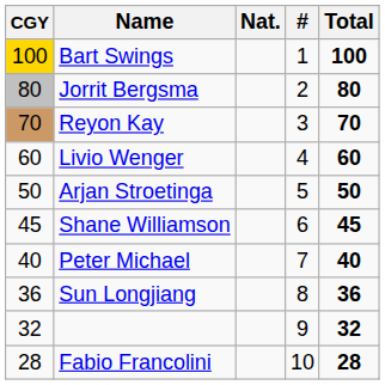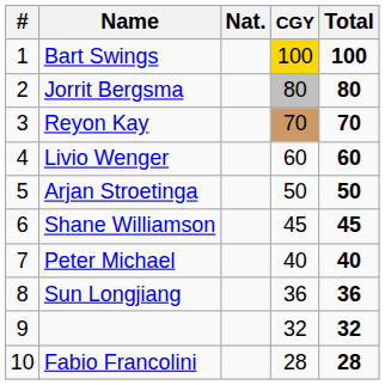 <table class="wikitable" style="text-align:center;">
 <tr>
-<th><small>CGY</small></th>
+<th>#</th>
 <th>Name</th>
 <th>Nat.</th>
-<th>#</th>
+<th><small>CGY</small></th>
 <th>Total</th>
 </tr>
 <tr>
-<td bgcolor=gold>100</td>
+<td>1</td>
 <td align=left><a href='#'>Bart Swings</a></td>
 <td></td>
-<td>1</td>
+<td bgcolor=gold>100</td>
 <td><strong>100</strong></td>
 </tr>
 <tr>
-<td bgcolor=silver>80</td>
+<td>2</td>
 <td align=left><a href='#'>Jorrit Bergsma</a></td>
 <td></td>
-<td>2</td>
+<td bgcolor=silver>80</td>
 <td><strong>80</strong></td>
 </tr>
 <tr>
-<td bgcolor=cc9966>70</td>
+<td>3</td>
 <td align=left><a href='#'>Reyon Kay</a></td>
 <td></td>
-<td>3</td>
+<td bgcolor=cc9966>70</td>
 <td><strong>70</strong></td>
 </tr>
 <tr>
-<td>60</td>
+<td>4</td>
 <td align=left><a href='#'>Livio Wenger</a></td>
 <td></td>
-<td>4</td>
+<td>60</td>
 <td><strong>60</strong></td>
 </tr>
 <tr>
-<td>50</td>
+<td>5</td>
 <td align=left><a href='#'>Arjan Stroetinga</a></td>
 <td></td>
-<td>5</td>
+<td>50</td>
 <td><strong>50</strong></td>
 </tr>
 <tr>
-<td>45</td>
+<td>6</td>
 <td align=left><a href='#'>Shane Williamson</a></td>
 <td></td>
-<td>6</td>
+<td>45</td>
 <td><strong>45</strong></td>
 </tr>
 <tr>
-<td>40</td>
+<td>7</td>
 <td align=left><a href='#'>Peter Michael</a></td>
 <td></td>
-<td>7</td>
+<td>40</td>
 <td><strong>40</strong></td>
 </tr>
 <tr>
-<td>36</td>
+<td>8</td>
 <td align=left><a href='#'>Sun Longjiang</a></td>
 <td></td>
-<td>8</td>
+<td>36</td>
 <td><strong>36</strong></td>
 </tr>
 <tr>
-<td>32</td>
+<td>9</td>
 <td align=left></td>
 <td></td>
-<td>9</td>
+<td>32</td>
 <td><strong>32</strong></td>
 </tr>
 <tr>
-<td>28</td>
+<td>10</td>
 <td align=left><a href='#'>Fabio Francolini</a></td>
 <td></td>
-<td>10</td>
+<td>28</td>
 <td><strong>28</strong></td>
 </tr>
 </table>
